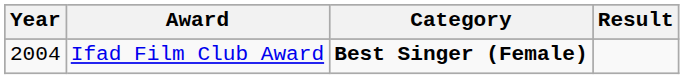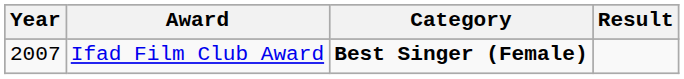 <table class="wikitable" style="font-size: 95%;">
 <tr>
 <th>Year</th>
 <th>Award</th>
 <th>Category</th>
 <th>Result</th>
 </tr>
 <tr>
-<td>2004</td>
+<td>2007</td>
 <td><a href='#'>Ifad Film Club Award</a></td>
 <td><strong>Best Singer (Female)</strong></td>
 <td><br></td>
 </tr>
 </table>
